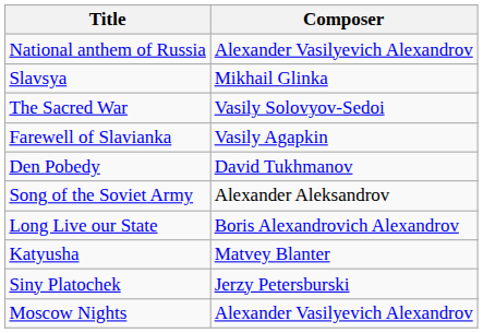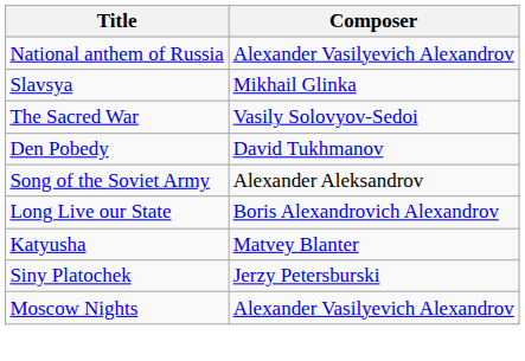 <table class="wikitable">
 <tr>
 <th>Title</th>
 <th>Composer</th>
 </tr>
 <tr>
 <td><a href='#'>National anthem of Russia</a></td>
 <td><a href='#'>Alexander Vasilyevich Alexandrov</a></td>
 </tr>
 <tr>
 <td><a href='#'>Slavsya</a></td>
 <td><a href='#'>Mikhail Glinka</a></td>
 </tr>
 <tr>
 <td><a href='#'>The Sacred War</a></td>
 <td><a href='#'>Vasily Solovyov-Sedoi</a></td>
-</tr>
-<tr>
-<td><a href='#'>Farewell of Slavianka</a></td>
-<td><a href='#'>Vasily Agapkin</a></td>
 </tr>
 <tr>
 <td><a href='#'>Den Pobedy</a></td>
 <td><a href='#'>David Tukhmanov</a></td>
 </tr>
 <tr>
 <td><a href='#'>Song of the Soviet Army</a></td>
 <td>Alexander Aleksandrov</td>
 </tr>
 <tr>
 <td><a href='#'>Long Live our State</a></td>
 <td><a href='#'>Boris Alexandrovich Alexandrov</a></td>
 </tr>
 <tr>
 <td><a href='#'>Katyusha</a></td>
 <td><a href='#'>Matvey Blanter</a></td>
 </tr>
 <tr>
 <td><a href='#'>Siny Platochek</a></td>
 <td><a href='#'>Jerzy Petersburski</a></td>
 </tr>
 <tr>
 <td><a href='#'>Moscow Nights</a></td>
 <td><a href='#'>Alexander Vasilyevich Alexandrov</a></td>
 </tr>
 </table>
